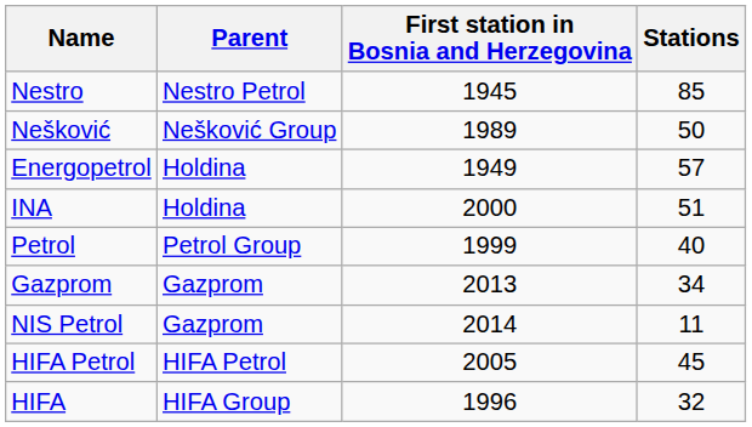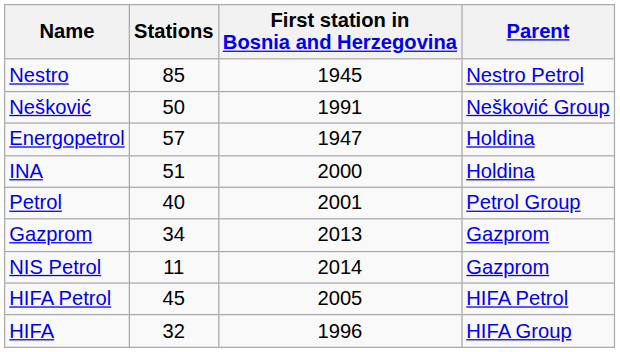 <table class="wikitable sortable">
 <tr>
 <th>Name</th>
+<th>Stations</th>
+<th>First station in<br><a href='#'>Bosnia and Herzegovina</a></th>
 <th><a href='#'>Parent</a></th>
-<th>First station in<br><a href='#'>Bosnia and Herzegovina</a></th>
-<th>Stations</th>
 </tr>
 <tr>
 <td><a href='#'>Nestro</a></td>
+<td align="center">85</td>
+<td align="center">1945</td>
 <td><a href='#'>Nestro Petrol</a></td>
-<td align="center">1945</td>
-<td align="center">85</td>
 </tr>
 <tr>
 <td><a href='#'>Nešković</a></td>
+<td align="center">50</td>
+<td align="center">1991</td>
 <td><a href='#'>Nešković Group</a></td>
-<td align="center">1989</td>
-<td align="center">50</td>
 </tr>
 <tr>
 <td><a href='#'>Energopetrol</a></td>
+<td align="center">57</td>
+<td align="center">1947</td>
 <td><a href='#'>Holdina</a></td>
-<td align="center">1949</td>
-<td align="center">57</td>
 </tr>
 <tr>
 <td><a href='#'>INA</a></td>
+<td align="center">51</td>
+<td align="center">2000</td>
 <td><a href='#'>Holdina</a></td>
-<td align="center">2000</td>
-<td align="center">51</td>
 </tr>
 <tr>
 <td><a href='#'>Petrol</a></td>
+<td align="center">40</td>
+<td align="center">2001</td>
 <td><a href='#'>Petrol Group</a></td>
-<td align="center">1999</td>
-<td align="center">40</td>
 </tr>
 <tr>
 <td><a href='#'>Gazprom</a></td>
+<td align="center">34</td>
+<td align="center">2013</td>
 <td><a href='#'>Gazprom</a></td>
-<td align="center">2013</td>
-<td align="center">34</td>
 </tr>
 <tr>
 <td><a href='#'>NIS Petrol</a></td>
+<td align="center">11</td>
+<td align="center">2014</td>
 <td><a href='#'>Gazprom</a></td>
-<td align="center">2014</td>
-<td align="center">11</td>
 </tr>
 <tr>
 <td><a href='#'>HIFA Petrol</a></td>
+<td align="center">45</td>
+<td align="center">2005</td>
 <td><a href='#'>HIFA Petrol</a></td>
-<td align="center">2005</td>
-<td align="center">45</td>
 </tr>
 <tr>
 <td><a href='#'>HIFA</a></td>
+<td align="center">32</td>
+<td align="center">1996</td>
 <td><a href='#'>HIFA Group</a></td>
-<td align="center">1996</td>
-<td align="center">32</td>
 </tr>
 </table>
